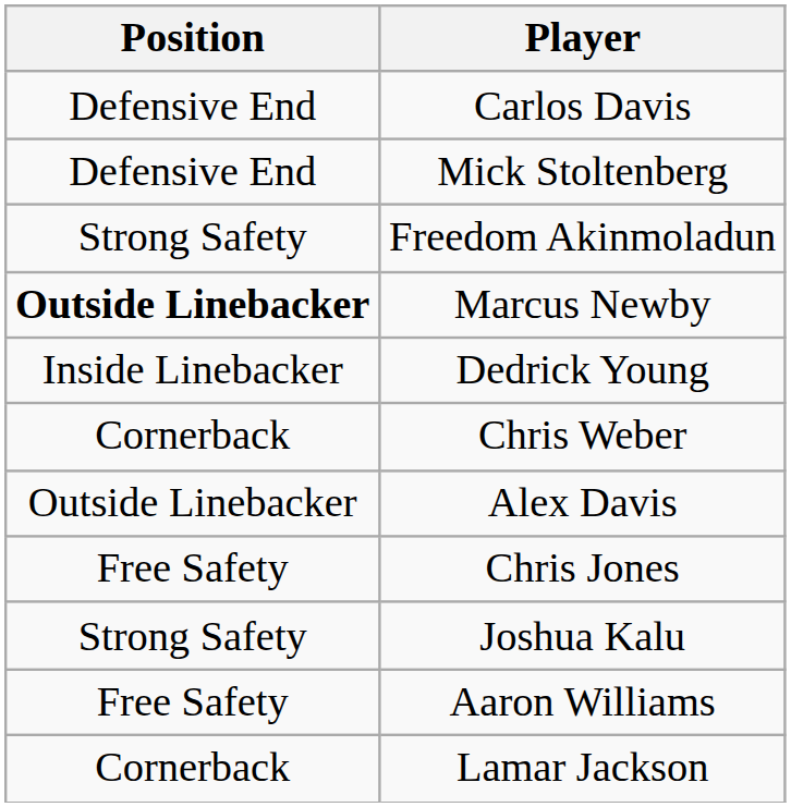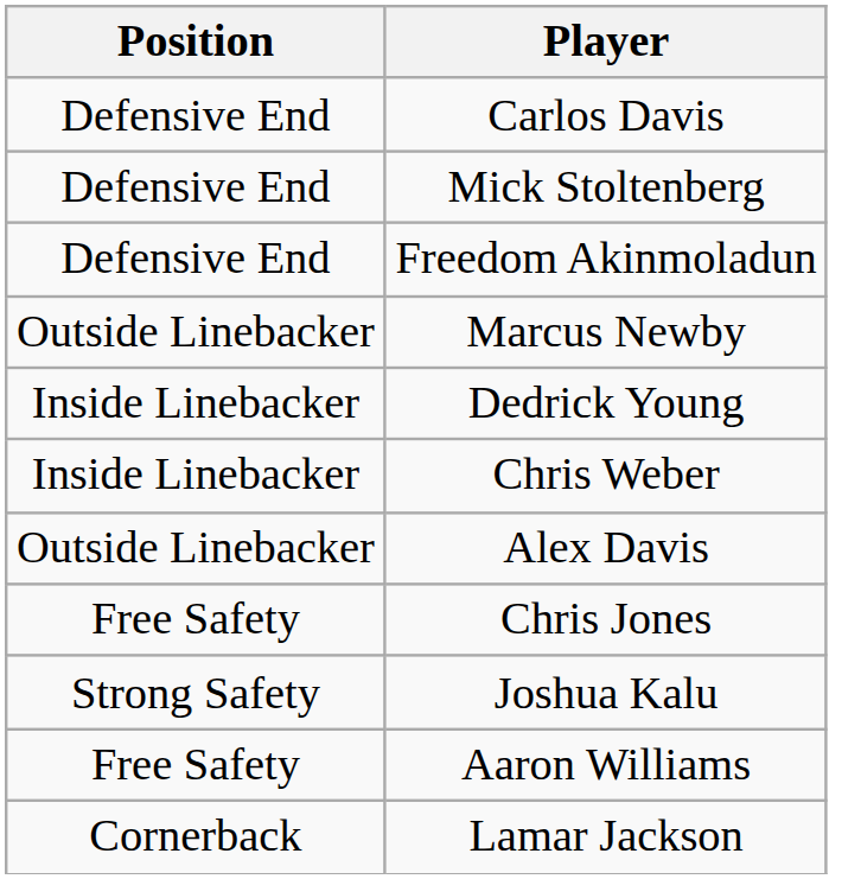 <table class="wikitable" style="text-align: center;">
 <tr>
 <th>Position</th>
 <th>Player</th>
 </tr>
 <tr>
 <td>Defensive End</td>
 <td>Carlos Davis</td>
 </tr>
 <tr>
 <td>Defensive End</td>
 <td>Mick Stoltenberg</td>
 </tr>
 <tr>
-<td>Strong Safety</td>
+<td>Defensive End</td>
 <td>Freedom Akinmoladun</td>
 </tr>
 <tr>
-<td><strong>Outside Linebacker</strong></td>
+<td>Outside Linebacker</td>
 <td>Marcus Newby</td>
 </tr>
 <tr>
 <td>Inside Linebacker</td>
 <td>Dedrick Young</td>
 </tr>
 <tr>
-<td>Cornerback</td>
+<td>Inside Linebacker</td>
 <td>Chris Weber</td>
 </tr>
 <tr>
 <td>Outside Linebacker</td>
 <td>Alex Davis</td>
 </tr>
 <tr>
 <td>Free Safety</td>
 <td>Chris Jones</td>
 </tr>
 <tr>
 <td>Strong Safety</td>
 <td>Joshua Kalu</td>
 </tr>
 <tr>
 <td>Free Safety</td>
 <td>Aaron Williams</td>
 </tr>
 <tr>
 <td>Cornerback</td>
 <td>Lamar Jackson</td>
 </tr>
 </table>
